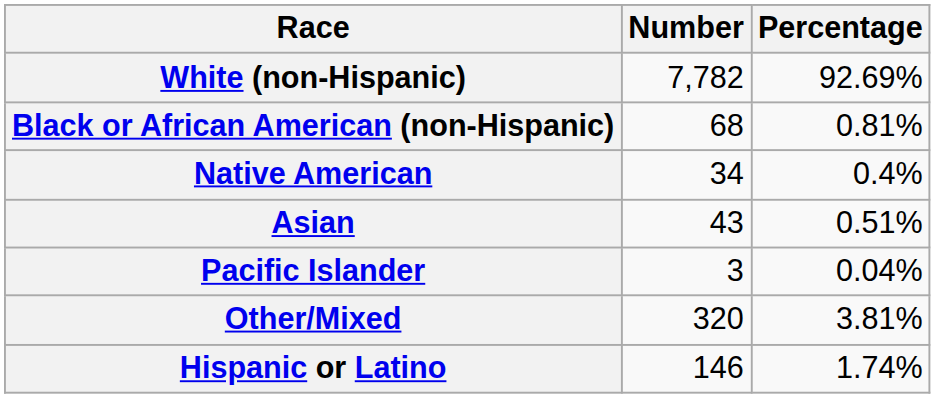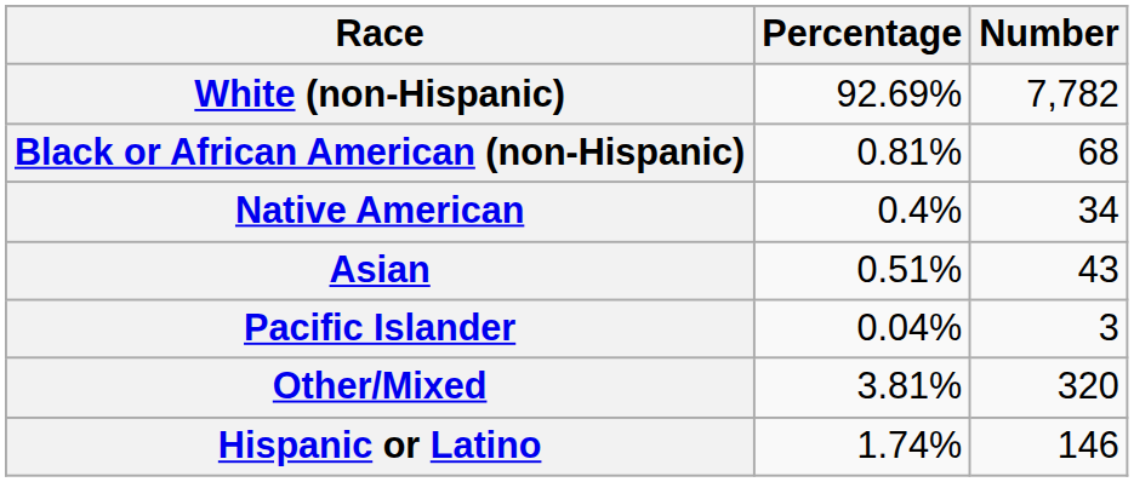 <table class="wikitable" style="text-align:right">
 <tr>
 <th scope="col">Race</th>
+<th scope="col">Percentage</th>
 <th scope="col">Number</th>
-<th scope="col">Percentage</th>
 </tr>
 <tr>
 <th scope="row"><a href='#'>White</a> (non-Hispanic)</th>
+<td>92.69%</td>
 <td>7,782</td>
-<td>92.69%</td>
 </tr>
 <tr>
 <th scope="row"><a href='#'>Black or African American</a> (non-Hispanic)</th>
+<td>0.81%</td>
 <td>68</td>
-<td>0.81%</td>
 </tr>
 <tr>
 <th scope="row"><a href='#'>Native American</a></th>
+<td>0.4%</td>
 <td>34</td>
-<td>0.4%</td>
 </tr>
 <tr>
 <th scope="row"><a href='#'>Asian</a></th>
+<td>0.51%</td>
 <td>43</td>
-<td>0.51%</td>
 </tr>
 <tr>
 <th scope="row"><a href='#'>Pacific Islander</a></th>
+<td>0.04%</td>
 <td>3</td>
-<td>0.04%</td>
 </tr>
 <tr>
 <th scope="row"><a href='#'>Other/Mixed</a></th>
+<td>3.81%</td>
 <td>320</td>
-<td>3.81%</td>
 </tr>
 <tr>
 <th scope="row"><a href='#'>Hispanic</a> or <a href='#'>Latino</a></th>
+<td>1.74%</td>
 <td>146</td>
-<td>1.74%</td>
 </tr>
 </table>
